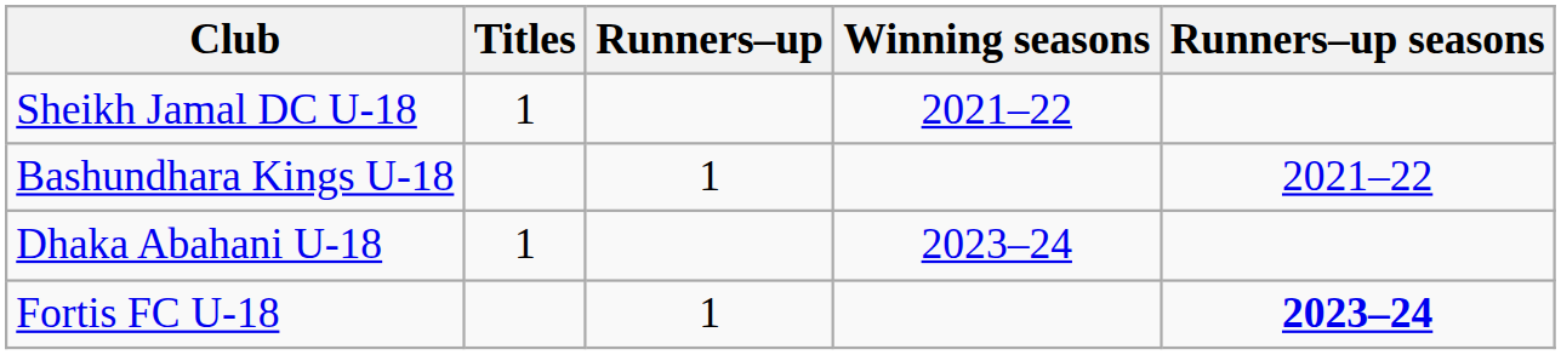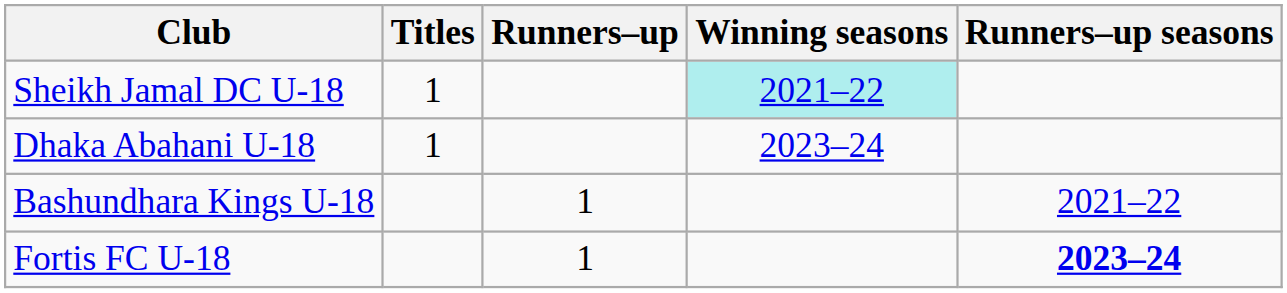 <table class="wikitable sortable" style="text-align:center">
 <tr>
 <th>Club<br></th>
 <th>Titles</th>
 <th>Runners–up</th>
 <th>Winning seasons</th>
 <th>Runners–up seasons</th>
 </tr>
 <tr>
 <td style="text-align:left"><a href='#'>Sheikh Jamal DC U-18</a></td>
 <td>1</td>
 <td></td>
-<td><a href='#'>2021–22</a></td>
+<td style="background: paleturquoise;"><a href='#'>2021–22</a></td>
+<td></td>
+</tr>
+<tr>
+<td style="text-align:left"><a href='#'>Dhaka Abahani U-18</a></td>
+<td>1</td>
+<td></td>
+<td><a href='#'>2023–24</a></td>
 <td></td>
 </tr>
 <tr>
 <td style="text-align:left"><a href='#'>Bashundhara Kings U-18</a></td>
 <td></td>
 <td>1</td>
 <td></td>
 <td><a href='#'>2021–22</a></td>
 </tr>
 <tr>
-<td style="text-align:left"><a href='#'>Dhaka Abahani U-18</a></td>
-<td>1</td>
-<td></td>
-<td><a href='#'>2023–24</a></td>
-<td></td>
-</tr>
-<tr>
 <td style="text-align:left"><a href='#'>Fortis FC U-18</a></td>
 <td></td>
 <td>1</td>
 <td></td>
 <td><strong><a href='#'>2023–24</a></strong></td>
 </tr>
 </table>
